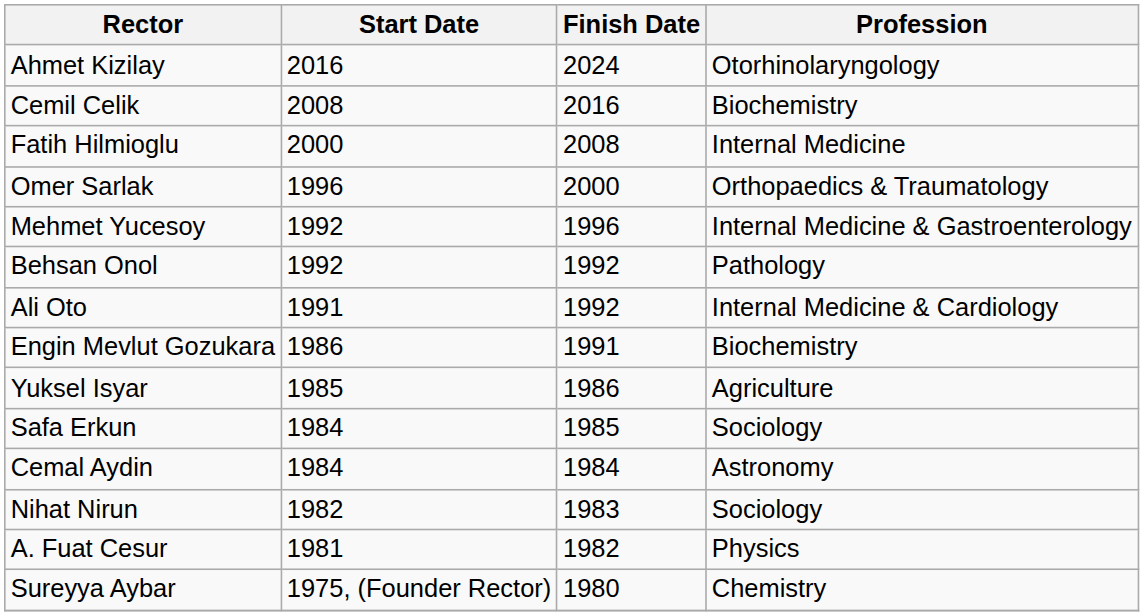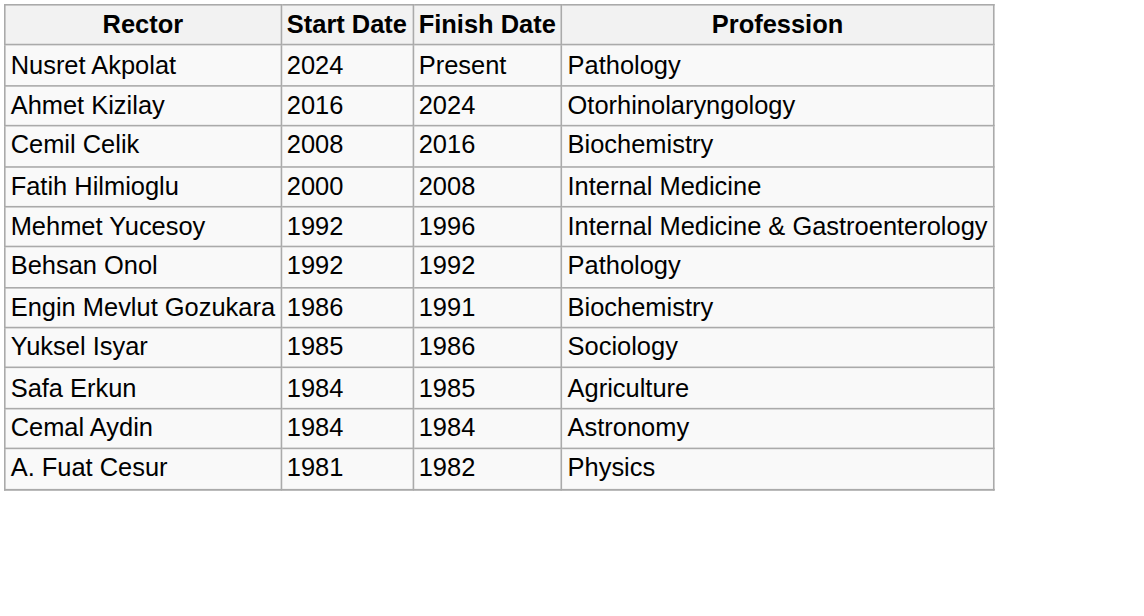 <table class="wikitable">
 <tr>
 <th>Rector</th>
 <th>Start Date</th>
 <th>Finish Date</th>
 <th>Profession</th>
+</tr>
+<tr>
+<td>Nusret Akpolat</td>
+<td>2024</td>
+<td>Present</td>
+<td>Pathology</td>
 </tr>
 <tr>
 <td>Ahmet Kizilay</td>
 <td>2016</td>
 <td>2024</td>
 <td>Otorhinolaryngology</td>
 </tr>
 <tr>
 <td>Cemil Celik</td>
 <td>2008</td>
 <td>2016</td>
 <td>Biochemistry</td>
 </tr>
 <tr>
 <td>Fatih Hilmioglu</td>
 <td>2000</td>
 <td>2008</td>
 <td>Internal Medicine</td>
 </tr>
 <tr>
-<td>Omer Sarlak</td>
-<td>1996</td>
-<td>2000</td>
-<td>Orthopaedics & Traumatology</td>
-</tr>
-<tr>
 <td>Mehmet Yucesoy</td>
 <td>1992</td>
 <td>1996</td>
 <td>Internal Medicine & Gastroenterology</td>
 </tr>
 <tr>
 <td>Behsan Onol</td>
 <td>1992</td>
 <td>1992</td>
 <td>Pathology</td>
 </tr>
 <tr>
-<td>Ali Oto</td>
-<td>1991</td>
-<td>1992</td>
-<td>Internal Medicine & Cardiology</td>
-</tr>
-<tr>
 <td>Engin Mevlut Gozukara</td>
 <td>1986</td>
 <td>1991</td>
 <td>Biochemistry</td>
 </tr>
 <tr>
 <td>Yuksel Isyar</td>
 <td>1985</td>
 <td>1986</td>
-<td>Agriculture</td>
+<td>Sociology</td>
 </tr>
 <tr>
 <td>Safa Erkun</td>
 <td>1984</td>
 <td>1985</td>
-<td>Sociology</td>
+<td>Agriculture</td>
 </tr>
 <tr>
 <td>Cemal Aydin</td>
 <td>1984</td>
 <td>1984</td>
 <td>Astronomy</td>
 </tr>
 <tr>
-<td>Nihat Nirun</td>
-<td>1982</td>
-<td>1983</td>
-<td>Sociology</td>
-</tr>
-<tr>
 <td>A. Fuat Cesur</td>
 <td>1981</td>
 <td>1982</td>
 <td>Physics</td>
 </tr>
 <tr>
-<td>Sureyya Aybar</td>
-<td>1975, (Founder Rector)</td>
-<td>1980</td>
-<td>Chemistry</td>
-</tr>
-<tr>
 </tr>
 </table>
